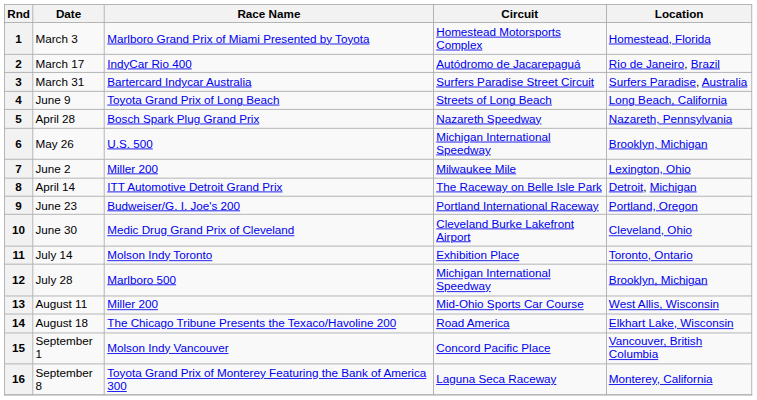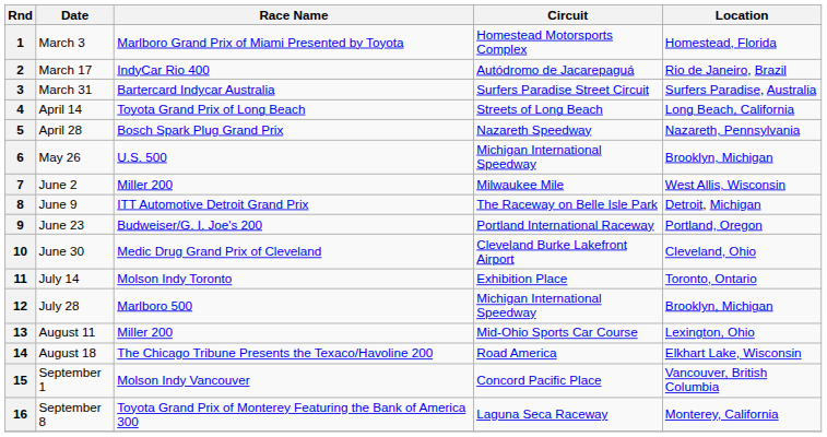 <table class="wikitable" style="font-size: 85%;">
 <tr>
 <th>Rnd</th>
 <th>Date</th>
 <th>Race Name</th>
 <th>Circuit</th>
 <th>Location</th>
 </tr>
 <tr>
 <th>1</th>
 <td>March 3</td>
 <td> <a href='#'>Marlboro Grand Prix of Miami Presented by Toyota</a></td>
 <td> <a href='#'>Homestead Motorsports Complex</a></td>
 <td><a href='#'>Homestead, Florida</a></td>
 </tr>
 <tr>
 <th>2</th>
 <td>March 17</td>
 <td> <a href='#'>IndyCar Rio 400</a></td>
 <td> <a href='#'>Autódromo de Jacarepaguá</a></td>
 <td><a href='#'>Rio de Janeiro</a>, <a href='#'>Brazil</a></td>
 </tr>
 <tr>
 <th>3</th>
 <td>March 31</td>
 <td> <a href='#'>Bartercard Indycar Australia</a></td>
 <td> <a href='#'>Surfers Paradise Street Circuit</a></td>
 <td><a href='#'>Surfers Paradise</a>, <a href='#'>Australia</a></td>
 </tr>
 <tr>
 <th>4</th>
-<td>June 9</td>
+<td>April 14</td>
 <td> <a href='#'>Toyota Grand Prix of Long Beach</a></td>
 <td> <a href='#'>Streets of Long Beach</a></td>
 <td><a href='#'>Long Beach, California</a></td>
 </tr>
 <tr>
 <th>5</th>
 <td>April 28</td>
 <td> <a href='#'>Bosch Spark Plug Grand Prix</a></td>
 <td> <a href='#'>Nazareth Speedway</a></td>
 <td><a href='#'>Nazareth, Pennsylvania</a></td>
 </tr>
 <tr>
 <th>6</th>
 <td>May 26</td>
 <td> <a href='#'>U.S. 500</a></td>
 <td> <a href='#'>Michigan International Speedway</a></td>
 <td><a href='#'>Brooklyn, Michigan</a></td>
 </tr>
 <tr>
 <th>7</th>
 <td>June 2</td>
 <td> <a href='#'>Miller 200</a></td>
 <td> <a href='#'>Milwaukee Mile</a></td>
-<td><a href='#'>Lexington, Ohio</a></td>
+<td><a href='#'>West Allis, Wisconsin</a></td>
 </tr>
 <tr>
 <th>8</th>
-<td>April 14</td>
+<td>June 9</td>
 <td> <a href='#'>ITT Automotive Detroit Grand Prix</a></td>
 <td> <a href='#'>The Raceway on Belle Isle Park</a></td>
 <td><a href='#'>Detroit</a>, <a href='#'>Michigan</a></td>
 </tr>
 <tr>
 <th>9</th>
 <td>June 23</td>
 <td> <a href='#'>Budweiser/G. I. Joe's 200</a></td>
 <td> <a href='#'>Portland International Raceway</a></td>
 <td><a href='#'>Portland, Oregon</a></td>
 </tr>
 <tr>
 <th>10</th>
 <td>June 30</td>
 <td> <a href='#'>Medic Drug Grand Prix of Cleveland</a></td>
 <td> <a href='#'>Cleveland Burke Lakefront Airport</a></td>
 <td><a href='#'>Cleveland, Ohio</a></td>
 </tr>
 <tr>
 <th>11</th>
 <td>July 14</td>
 <td> <a href='#'>Molson Indy Toronto</a></td>
 <td> <a href='#'>Exhibition Place</a></td>
 <td><a href='#'>Toronto, Ontario</a></td>
 </tr>
 <tr>
 <th>12</th>
 <td>July 28</td>
 <td> <a href='#'>Marlboro 500</a></td>
 <td> <a href='#'>Michigan International Speedway</a></td>
 <td><a href='#'>Brooklyn, Michigan</a></td>
 </tr>
 <tr>
 <th>13</th>
 <td>August 11</td>
 <td> <a href='#'>Miller 200</a></td>
 <td> <a href='#'>Mid-Ohio Sports Car Course</a></td>
-<td><a href='#'>West Allis, Wisconsin</a></td>
+<td><a href='#'>Lexington, Ohio</a></td>
 </tr>
 <tr>
 <th>14</th>
 <td>August 18</td>
 <td> <a href='#'>The Chicago Tribune Presents the Texaco/Havoline 200</a></td>
 <td> <a href='#'>Road America</a></td>
 <td><a href='#'>Elkhart Lake, Wisconsin</a></td>
 </tr>
 <tr>
 <th>15</th>
 <td>September 1</td>
 <td> <a href='#'>Molson Indy Vancouver</a></td>
 <td> <a href='#'>Concord Pacific Place</a></td>
 <td><a href='#'>Vancouver, British Columbia</a></td>
 </tr>
 <tr>
 <th>16</th>
 <td>September 8</td>
 <td> <a href='#'>Toyota Grand Prix of Monterey Featuring the Bank of America 300</a></td>
 <td> <a href='#'>Laguna Seca Raceway</a></td>
 <td><a href='#'>Monterey, California</a></td>
 </tr>
 <tr>
 </tr>
 </table>
